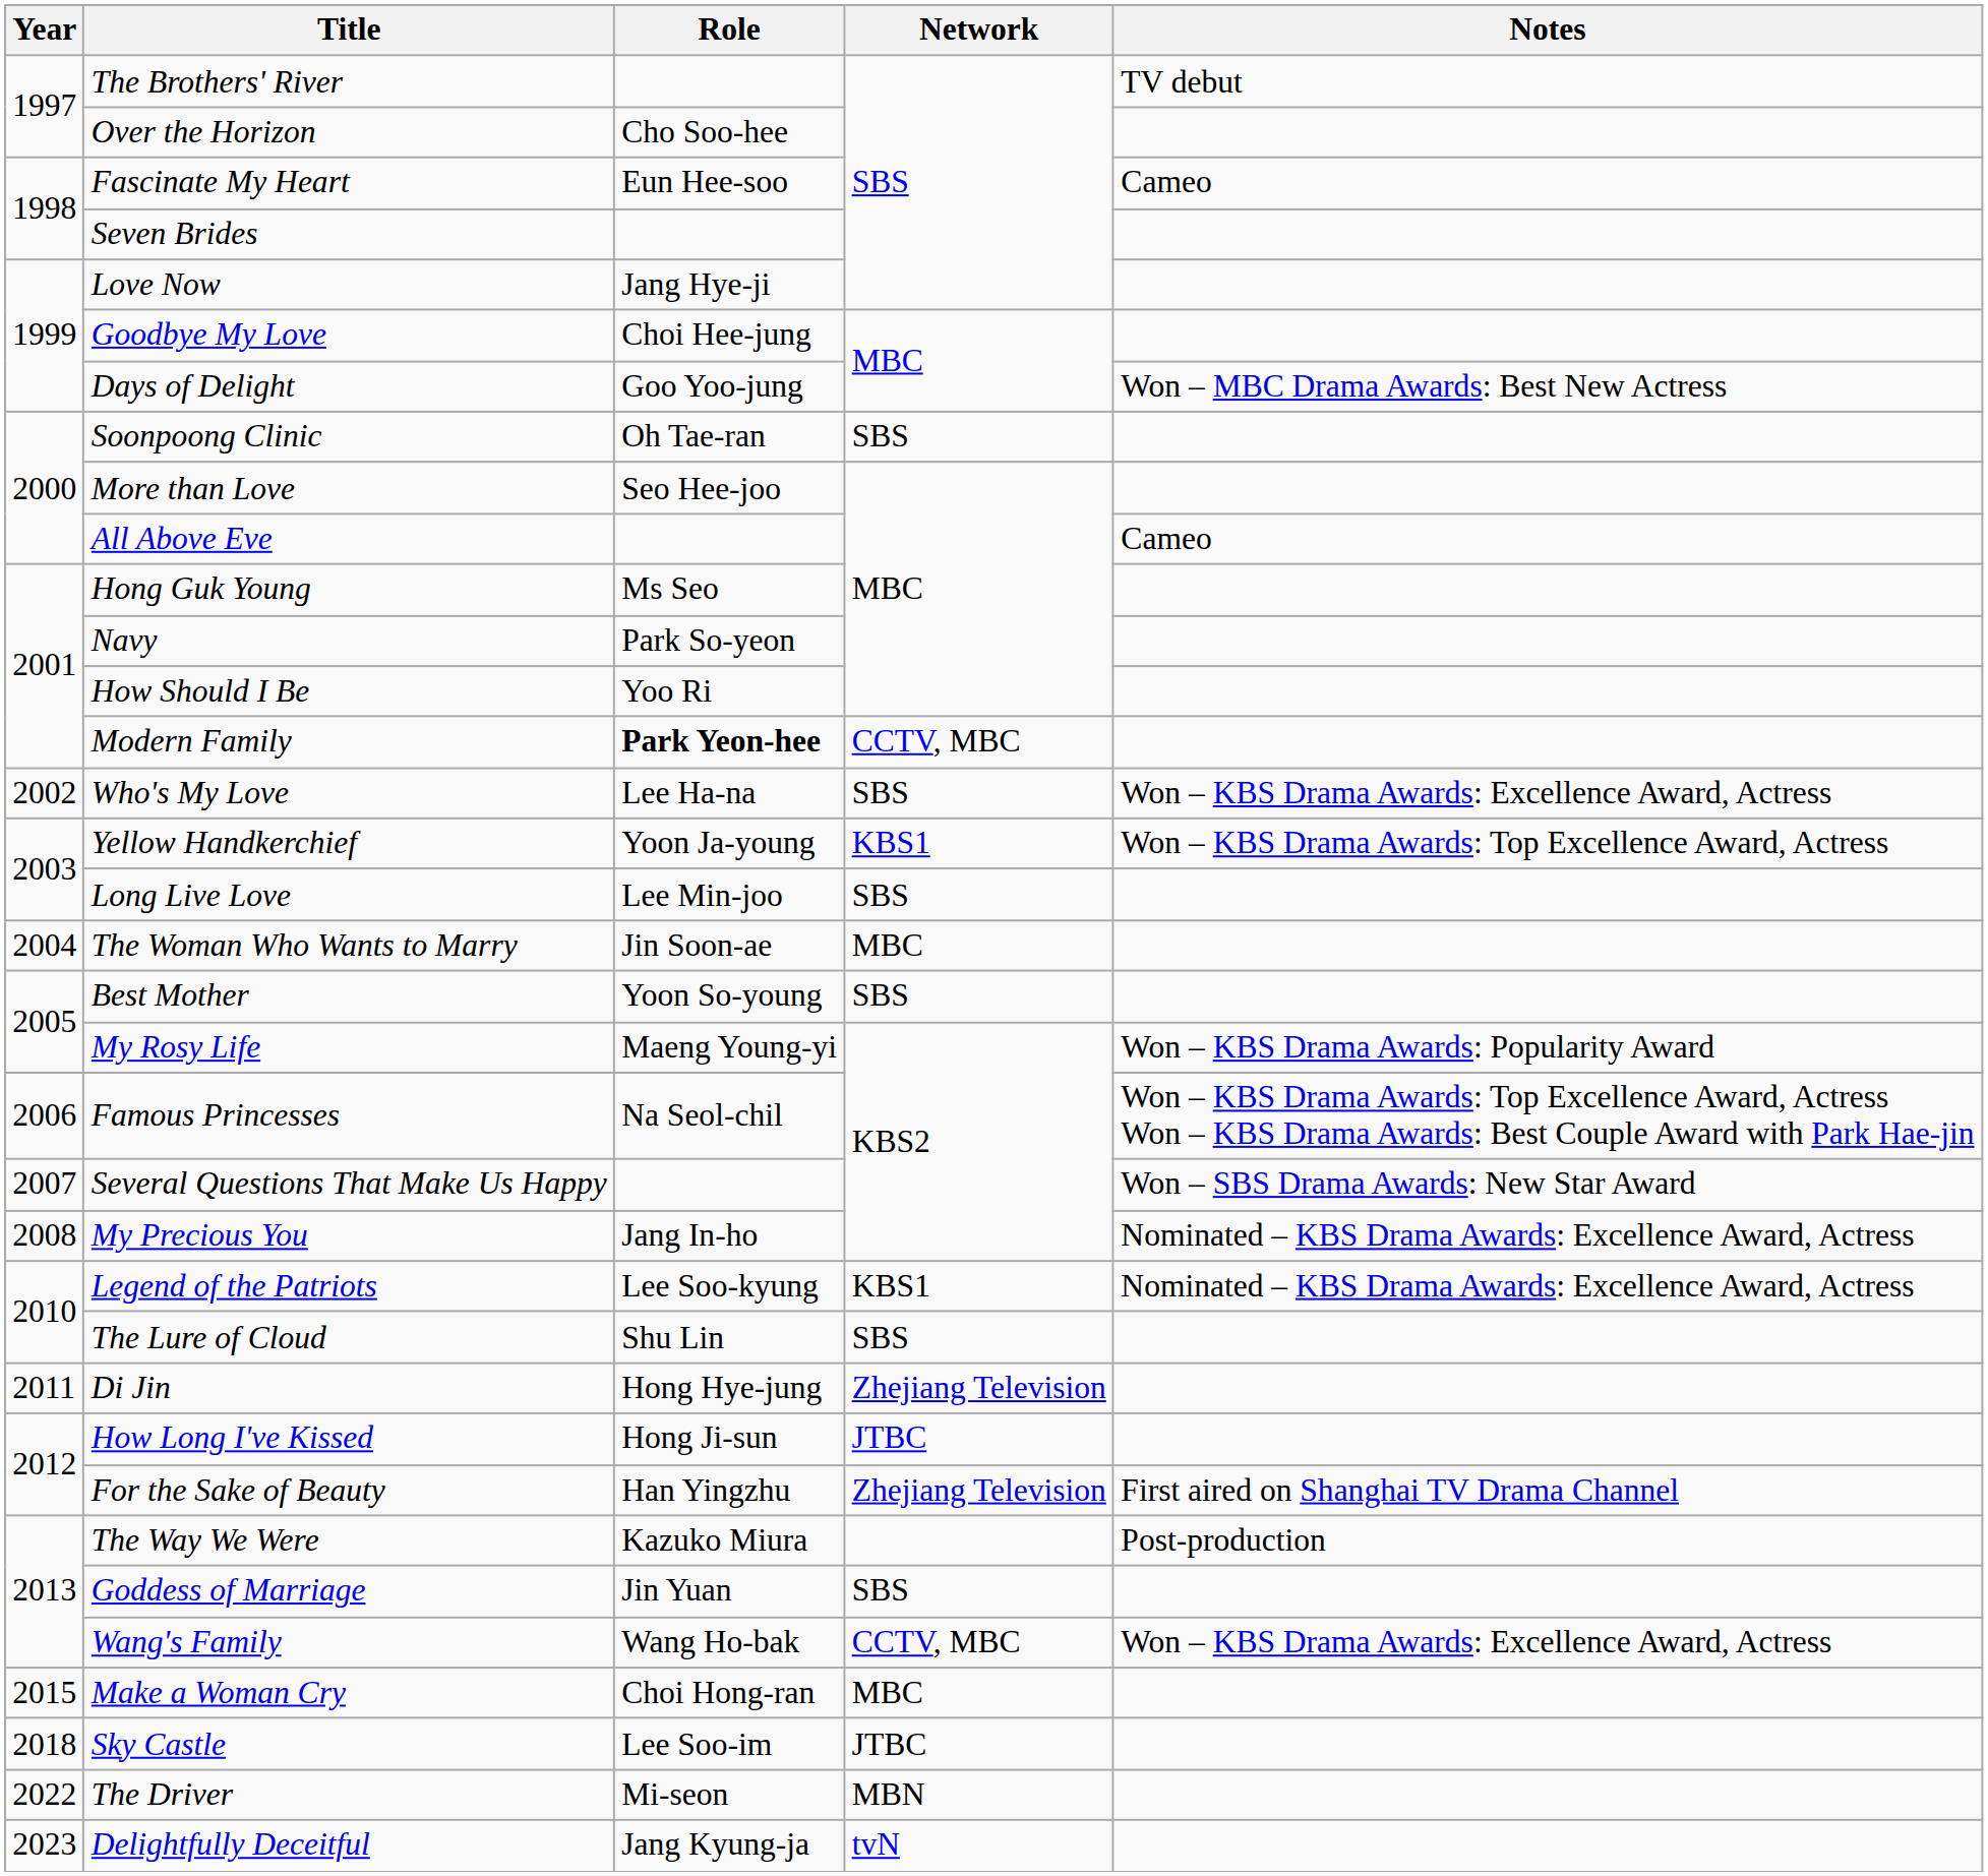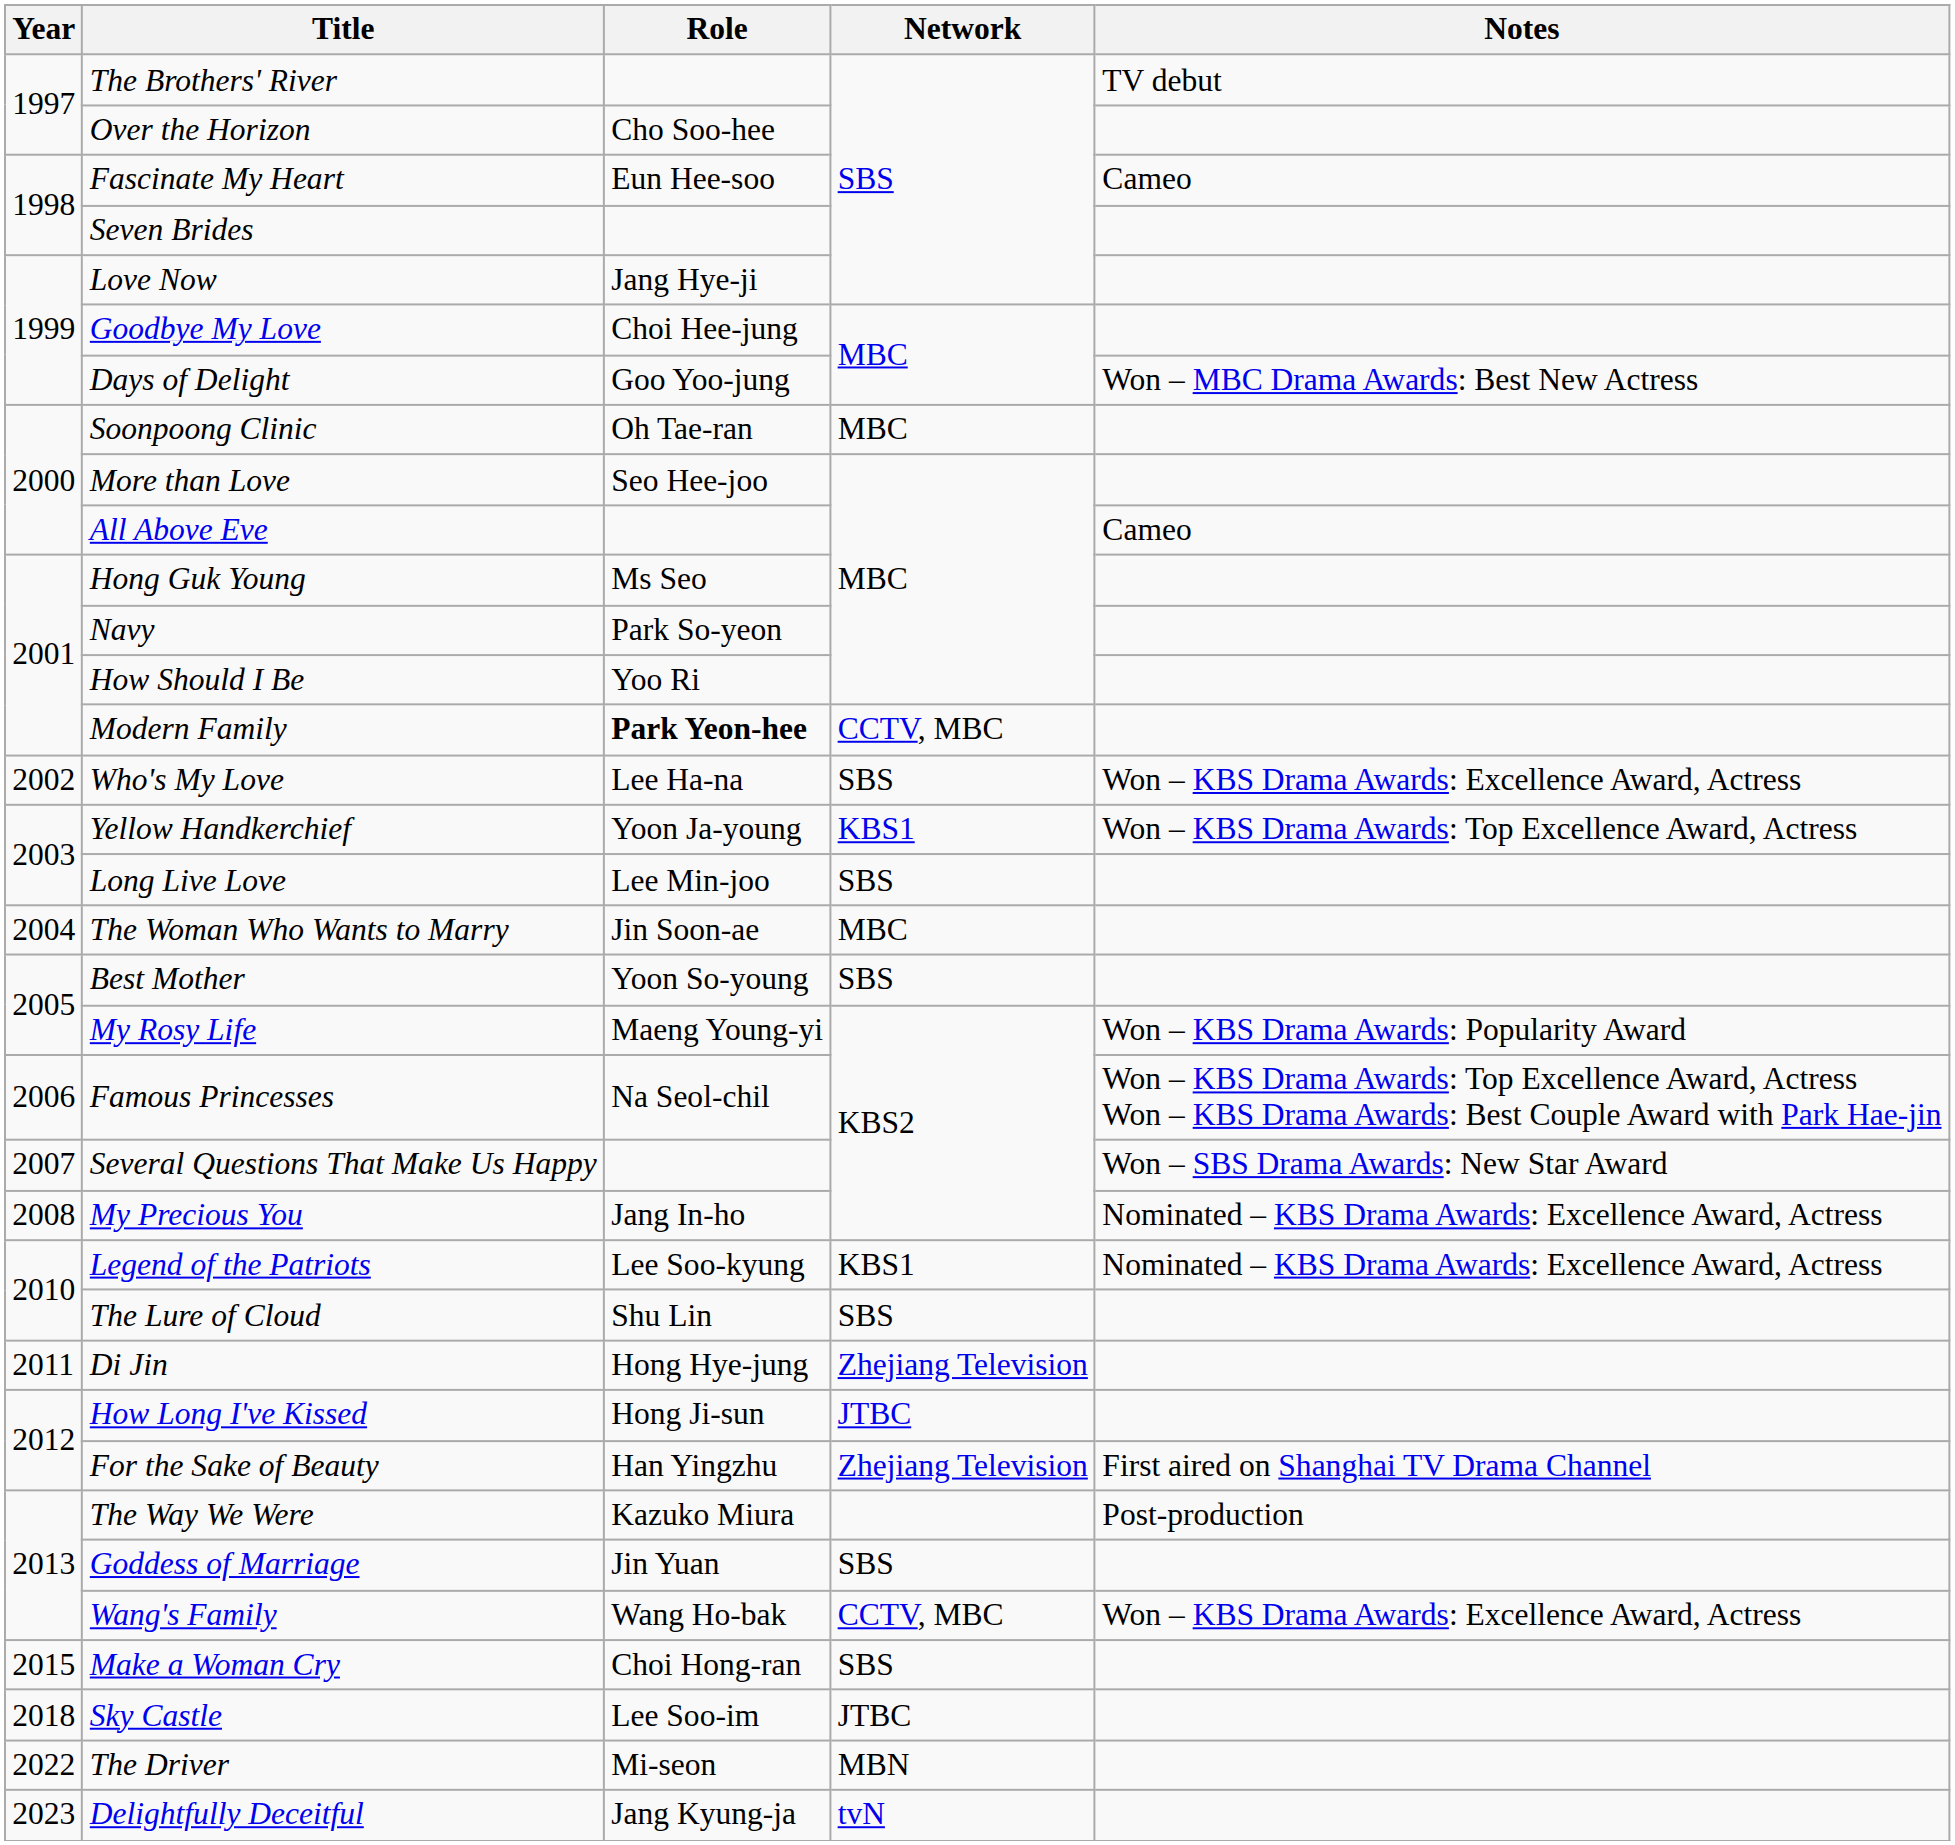 <table class="wikitable">
 <tr>
 <th>Year</th>
 <th>Title</th>
 <th>Role</th>
 <th>Network</th>
 <th>Notes</th>
 </tr>
 <tr>
 <td rowspan=2>1997</td>
 <td><em>The Brothers' River</em></td>
 <td></td>
 <td rowspan=5><a href='#'>SBS</a></td>
 <td>TV debut</td>
 </tr>
 <tr>
 <td><em>Over the Horizon</em></td>
 <td>Cho Soo-hee</td>
 <td></td>
 </tr>
 <tr>
 <td rowspan=2>1998</td>
 <td><em>Fascinate My Heart</em></td>
 <td>Eun Hee-soo</td>
 <td>Cameo</td>
 </tr>
 <tr>
 <td><em>Seven Brides</em></td>
 <td></td>
 <td></td>
 </tr>
 <tr>
 <td rowspan=3>1999</td>
 <td><em>Love Now</em></td>
 <td>Jang Hye-ji</td>
 <td></td>
 </tr>
 <tr>
 <td><em><a href='#'>Goodbye My Love</a></em></td>
 <td>Choi Hee-jung</td>
 <td rowspan=2><a href='#'>MBC</a></td>
 <td></td>
 </tr>
 <tr>
 <td><em>Days of Delight</em></td>
 <td>Goo Yoo-jung</td>
 <td>Won – <a href='#'>MBC Drama Awards</a>: Best New Actress</td>
 </tr>
 <tr>
 <td rowspan=3>2000</td>
 <td><em>Soonpoong Clinic</em></td>
 <td>Oh Tae-ran</td>
-<td>SBS</td>
+<td>MBC</td>
 <td></td>
 </tr>
 <tr>
 <td><em>More than Love</em></td>
 <td>Seo Hee-joo</td>
 <td rowspan=5>MBC</td>
 <td></td>
 </tr>
 <tr>
 <td><em><a href='#'>All Above Eve</a></em></td>
 <td></td>
 <td>Cameo</td>
 </tr>
 <tr>
 <td rowspan=4>2001</td>
 <td><em>Hong Guk Young</em></td>
 <td>Ms Seo</td>
 <td></td>
 </tr>
 <tr>
 <td><em>Navy</em></td>
 <td>Park So-yeon</td>
 <td></td>
 </tr>
 <tr>
 <td><em>How Should I Be</em></td>
 <td>Yoo Ri</td>
 <td></td>
 </tr>
 <tr>
 <td><em>Modern Family</em></td>
 <td><strong>Park Yeon-hee</strong></td>
 <td><a href='#'>CCTV</a>, MBC</td>
 <td></td>
 </tr>
 <tr>
 <td>2002</td>
 <td><em>Who's My Love</em></td>
 <td>Lee Ha-na</td>
 <td>SBS</td>
 <td>Won – <a href='#'>KBS Drama Awards</a>: Excellence Award, Actress</td>
 </tr>
 <tr>
 <td rowspan=2>2003</td>
 <td><em>Yellow  Handkerchief</em></td>
 <td>Yoon Ja-young</td>
 <td><a href='#'>KBS1</a></td>
 <td>Won – <a href='#'>KBS Drama Awards</a>: Top Excellence Award, Actress</td>
 </tr>
 <tr>
 <td><em>Long Live Love</em></td>
 <td>Lee Min-joo</td>
 <td>SBS</td>
 <td></td>
 </tr>
 <tr>
 <td>2004</td>
 <td><em>The Woman Who Wants to Marry</em></td>
 <td>Jin Soon-ae</td>
 <td>MBC</td>
 <td></td>
 </tr>
 <tr>
 <td rowspan=2>2005</td>
 <td><em>Best Mother</em></td>
 <td>Yoon So-young</td>
 <td>SBS</td>
 <td></td>
 </tr>
 <tr>
 <td><em><a href='#'>My Rosy Life</a></em></td>
 <td>Maeng Young-yi</td>
 <td rowspan=4>KBS2</td>
 <td>Won – <a href='#'>KBS Drama Awards</a>: Popularity Award</td>
 </tr>
 <tr>
 <td>2006</td>
 <td><em>Famous Princesses</em></td>
 <td>Na Seol-chil</td>
 <td>Won – <a href='#'>KBS Drama Awards</a>: Top Excellence Award, Actress<br>Won – <a href='#'>KBS Drama Awards</a>: Best Couple Award with <a href='#'>Park Hae-jin</a></td>
 </tr>
 <tr>
 <td>2007</td>
 <td><em>Several Questions That Make Us Happy</em></td>
 <td></td>
 <td>Won – <a href='#'>SBS Drama Awards</a>: New Star Award</td>
 </tr>
 <tr>
 <td>2008</td>
 <td><em><a href='#'>My Precious You</a></em></td>
 <td>Jang In-ho</td>
 <td>Nominated – <a href='#'>KBS Drama Awards</a>: Excellence Award, Actress</td>
 </tr>
 <tr>
 <td rowspan=2>2010</td>
 <td><em><a href='#'>Legend of the Patriots</a></em></td>
 <td>Lee Soo-kyung</td>
 <td>KBS1</td>
 <td>Nominated – <a href='#'>KBS Drama Awards</a>: Excellence Award, Actress</td>
 </tr>
 <tr>
 <td><em>The Lure of Cloud</em></td>
 <td>Shu Lin</td>
 <td>SBS</td>
 <td></td>
 </tr>
 <tr>
 <td>2011</td>
 <td><em>Di Jin</em></td>
 <td>Hong Hye-jung</td>
 <td><a href='#'>Zhejiang Television</a></td>
 <td></td>
 </tr>
 <tr>
 <td rowspan=2>2012</td>
 <td><em><a href='#'>How Long I've Kissed</a></em></td>
 <td>Hong Ji-sun</td>
 <td><a href='#'>JTBC</a></td>
 <td></td>
 </tr>
 <tr>
 <td><em>For the Sake of Beauty</em></td>
 <td>Han Yingzhu</td>
 <td><a href='#'>Zhejiang Television</a></td>
 <td>First aired on <a href='#'>Shanghai TV Drama Channel</a></td>
 </tr>
 <tr>
 <td rowspan=3>2013</td>
 <td><em>The Way We Were</em></td>
 <td>Kazuko Miura</td>
 <td></td>
 <td>Post-production</td>
 </tr>
 <tr>
 <td><em><a href='#'>Goddess of Marriage</a></em></td>
 <td>Jin Yuan</td>
 <td>SBS</td>
 <td></td>
 </tr>
 <tr>
 <td><em><a href='#'>Wang's Family</a></em></td>
 <td>Wang Ho-bak</td>
 <td><a href='#'>CCTV</a>, MBC</td>
 <td>Won – <a href='#'>KBS Drama Awards</a>: Excellence Award, Actress</td>
 </tr>
 <tr>
 <td>2015</td>
 <td><em><a href='#'>Make a Woman Cry</a></em></td>
 <td>Choi Hong-ran</td>
-<td>MBC</td>
+<td>SBS</td>
 <td></td>
 </tr>
 <tr>
 <td>2018</td>
 <td><em><a href='#'>Sky Castle</a></em></td>
 <td>Lee Soo-im</td>
 <td>JTBC</td>
 <td></td>
 </tr>
 <tr>
 <td>2022</td>
 <td><em>The Driver</em></td>
 <td>Mi-seon</td>
 <td>MBN</td>
 <td></td>
 </tr>
 <tr>
 <td>2023</td>
 <td><em><a href='#'>Delightfully Deceitful</a></em></td>
 <td>Jang Kyung-ja</td>
 <td><a href='#'>tvN</a></td>
 <td></td>
 </tr>
 <tr>
 </tr>
 </table>
